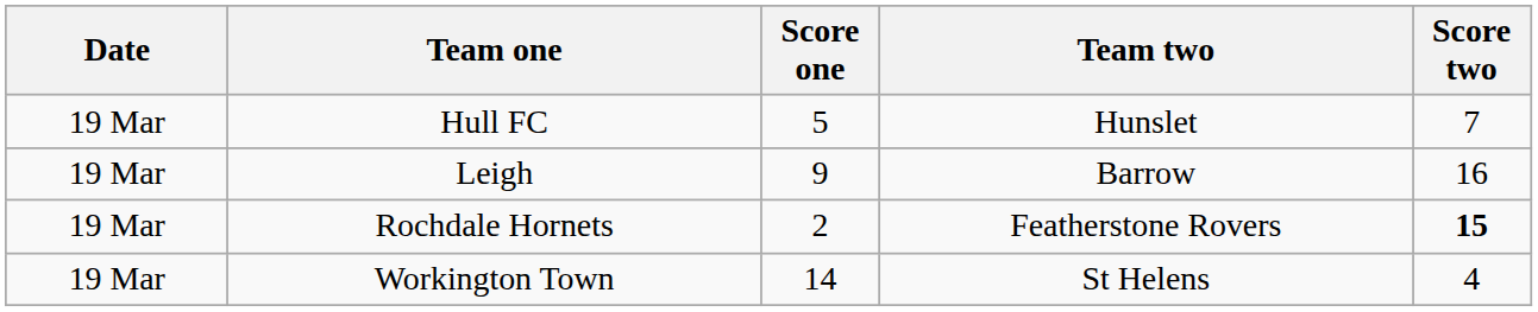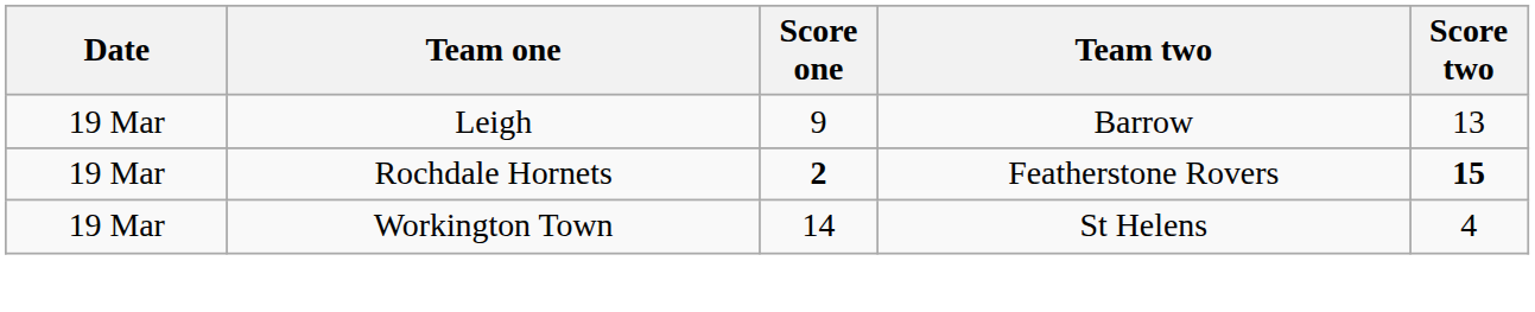 <table class="wikitable" style="text-align: center">
 <tr>
 <th width=100>Date</th>
 <th width=250>Team one</th>
 <th width=50>Score one</th>
 <th width=250>Team two</th>
 <th width=50>Score two</th>
 </tr>
 <tr>
 <td>19 Mar</td>
-<td>Hull FC</td>
-<td>5</td>
-<td>Hunslet</td>
-<td>7</td>
-</tr>
-<tr>
-<td>19 Mar</td>
 <td>Leigh</td>
 <td>9</td>
 <td>Barrow</td>
-<td>16</td>
+<td>13</td>
 </tr>
 <tr>
 <td>19 Mar</td>
 <td>Rochdale Hornets</td>
-<td>2</td>
+<td><strong>2</strong></td>
 <td>Featherstone Rovers</td>
 <td><strong>15</strong></td>
 </tr>
 <tr>
 <td>19 Mar</td>
 <td>Workington Town</td>
 <td>14</td>
 <td>St Helens</td>
 <td>4</td>
 </tr>
 </table>
